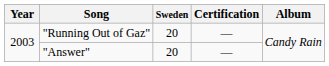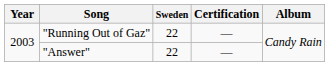 <table class="wikitable">
 <tr>
 <th width="40">Year</th>
 <th>Song</th>
 <th width="40"><small>Sweden</small></th>
 <th>Certification</th>
 <th>Album</th>
 </tr>
 <tr>
 <td style="text-align:center;" rowspan="2">2003</td>
 <td>"Running Out of Gaz"</td>
-<td style="text-align:center;">20</td>
+<td style="text-align:center;">22</td>
 <td style="text-align:center;">—</td>
 <td style="text-align:center;" rowspan="2"><em>Candy Rain</em></td>
 </tr>
 <tr>
 <td>"Answer"</td>
-<td style="text-align:center;">20</td>
+<td style="text-align:center;">22</td>
 <td style="text-align:center;">—</td>
 </tr>
 </table>
